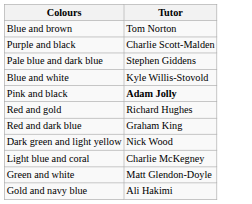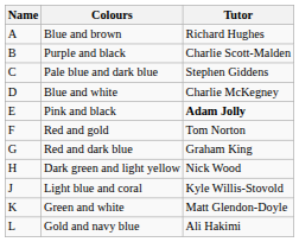 <table class="wikitable">
 <tr>
+<th>Name</th>
 <th>Colours</th>
 <th>Tutor</th>
 </tr>
 <tr>
+<td>A</td>
 <td>Blue and brown</td>
-<td>Tom Norton</td>
+<td>Richard Hughes</td>
 </tr>
 <tr>
+<td>B</td>
 <td>Purple and black</td>
 <td>Charlie Scott-Malden</td>
 </tr>
 <tr>
+<td>C</td>
 <td>Pale blue and dark blue</td>
 <td>Stephen Giddens</td>
 </tr>
 <tr>
+<td>D</td>
 <td>Blue and white</td>
-<td>Kyle Willis-Stovold</td>
+<td>Charlie McKegney</td>
 </tr>
 <tr>
+<td>E</td>
 <td>Pink and black</td>
 <td><strong>Adam Jolly</strong></td>
 </tr>
 <tr>
+<td>F</td>
 <td>Red and gold</td>
-<td>Richard Hughes</td>
+<td>Tom Norton</td>
 </tr>
 <tr>
+<td>G</td>
 <td>Red and dark blue</td>
 <td>Graham King</td>
 </tr>
 <tr>
+<td>H</td>
 <td>Dark green and light yellow</td>
 <td>Nick Wood</td>
 </tr>
 <tr>
+<td>J</td>
 <td>Light blue and coral</td>
-<td>Charlie McKegney</td>
+<td>Kyle Willis-Stovold</td>
 </tr>
 <tr>
+<td>K</td>
 <td>Green and white</td>
 <td>Matt Glendon-Doyle</td>
 </tr>
 <tr>
+<td>L</td>
 <td>Gold and navy blue</td>
 <td>Ali Hakimi</td>
 </tr>
 </table>
